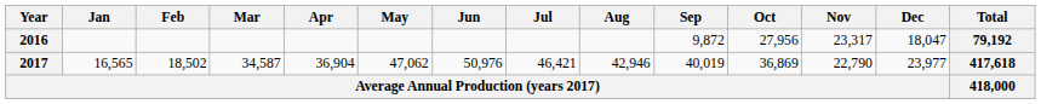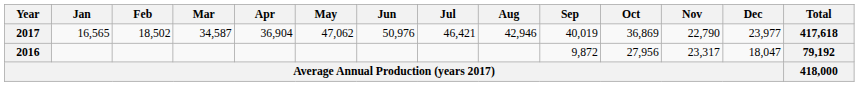 <table class=wikitable style="text-align:right; font-size:0.9em; width:1050px;">
 <tr>
 <th>Year</th>
 <th>Jan</th>
 <th>Feb</th>
 <th>Mar</th>
 <th>Apr</th>
 <th>May</th>
 <th>Jun</th>
 <th>Jul</th>
 <th>Aug</th>
 <th>Sep</th>
 <th>Oct</th>
 <th>Nov</th>
 <th>Dec</th>
 <th>Total</th>
 </tr>
 <tr>
+<th>2017</th>
+<td>16,565</td>
+<td>18,502</td>
+<td>34,587</td>
+<td>36,904</td>
+<td>47,062</td>
+<td>50,976</td>
+<td>46,421</td>
+<td>42,946</td>
+<td>40,019</td>
+<td>36,869</td>
+<td>22,790</td>
+<td>23,977</td>
+<th>417,618</th>
+</tr>
+<tr>
 <th>2016</th>
 <td></td>
 <td></td>
 <td></td>
 <td></td>
 <td></td>
 <td></td>
 <td></td>
 <td></td>
 <td>9,872</td>
 <td>27,956</td>
 <td>23,317</td>
 <td>18,047</td>
 <th>79,192</th>
 </tr>
 <tr>
-<th>2017</th>
-<td>16,565</td>
-<td>18,502</td>
-<td>34,587</td>
-<td>36,904</td>
-<td>47,062</td>
-<td>50,976</td>
-<td>46,421</td>
-<td>42,946</td>
-<td>40,019</td>
-<td>36,869</td>
-<td>22,790</td>
-<td>23,977</td>
-<th>417,618</th>
-</tr>
-<tr>
 <th colspan=13>Average Annual Production (years 2017)</th>
 <th>418,000</th>
 </tr>
 </table>
